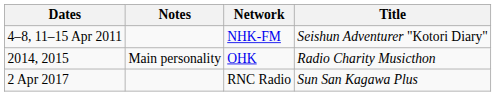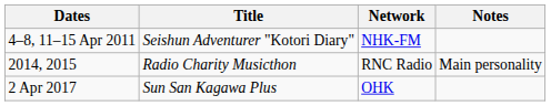 <table class="wikitable">
 <tr>
 <th>Dates</th>
+<th>Title</th>
+<th>Network</th>
 <th>Notes</th>
-<th>Network</th>
-<th>Title</th>
 </tr>
 <tr>
 <td>4–8, 11–15 Apr 2011</td>
+<td><em>Seishun Adventurer</em> "Kotori Diary"</td>
+<td><a href='#'>NHK-FM</a></td>
 <td></td>
-<td><a href='#'>NHK-FM</a></td>
-<td><em>Seishun Adventurer</em> "Kotori Diary"</td>
 </tr>
 <tr>
 <td>2014, 2015</td>
+<td><em>Radio Charity Musicthon</em></td>
+<td>RNC Radio</td>
 <td>Main personality</td>
-<td><a href='#'>OHK</a></td>
-<td><em>Radio Charity Musicthon</em></td>
 </tr>
 <tr>
 <td>2 Apr 2017</td>
+<td><em>Sun San Kagawa Plus</em></td>
+<td><a href='#'>OHK</a></td>
 <td></td>
-<td>RNC Radio</td>
-<td><em>Sun San Kagawa Plus</em></td>
 </tr>
 </table>
